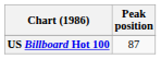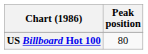 <table class="wikitable plainrowheaders" style="text-align:center">
 <tr>
 <th scope="col">Chart (1986)</th>
 <th scope="col">Peak<br>position</th>
 </tr>
 <tr>
 </tr>
 <tr>
 <th scope="row">US <a href='#'><em>Billboard</em> Hot 100</a></th>
-<td>87</td>
+<td>80</td>
 </tr>
 </table>
